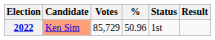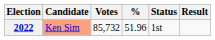 <table class="wikitable">
 <tr>
 <th>Election</th>
 <th>Candidate</th>
 <th>Votes</th>
 <th>%</th>
 <th>Status</th>
 <th>Result</th>
 </tr>
 <tr>
 <th><a href='#'>2022</a></th>
 <td style="background: lightsalmon;"><a href='#'>Ken Sim</a></td>
-<td>85,729</td>
-<td>50.96</td>
+<td>85,732</td>
+<td>51.96</td>
 <td>1st</td>
 <td></td>
 </tr>
 </table>
